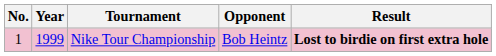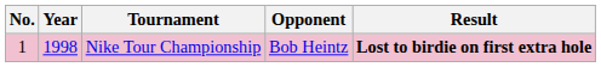 <table class="wikitable" style="font-size:95%;">
 <tr>
 <th>No.</th>
 <th>Year</th>
 <th>Tournament</th>
 <th>Opponent</th>
 <th>Result</th>
 </tr>
 <tr style="background:#F2C1D1;">
 <td align=center>1</td>
-<td><a href='#'>1999</a></td>
+<td><a href='#'>1998</a></td>
 <td><a href='#'>Nike Tour Championship</a></td>
 <td> <a href='#'>Bob Heintz</a></td>
 <td><strong>Lost to birdie on first extra hole</strong></td>
 </tr>
 </table>
